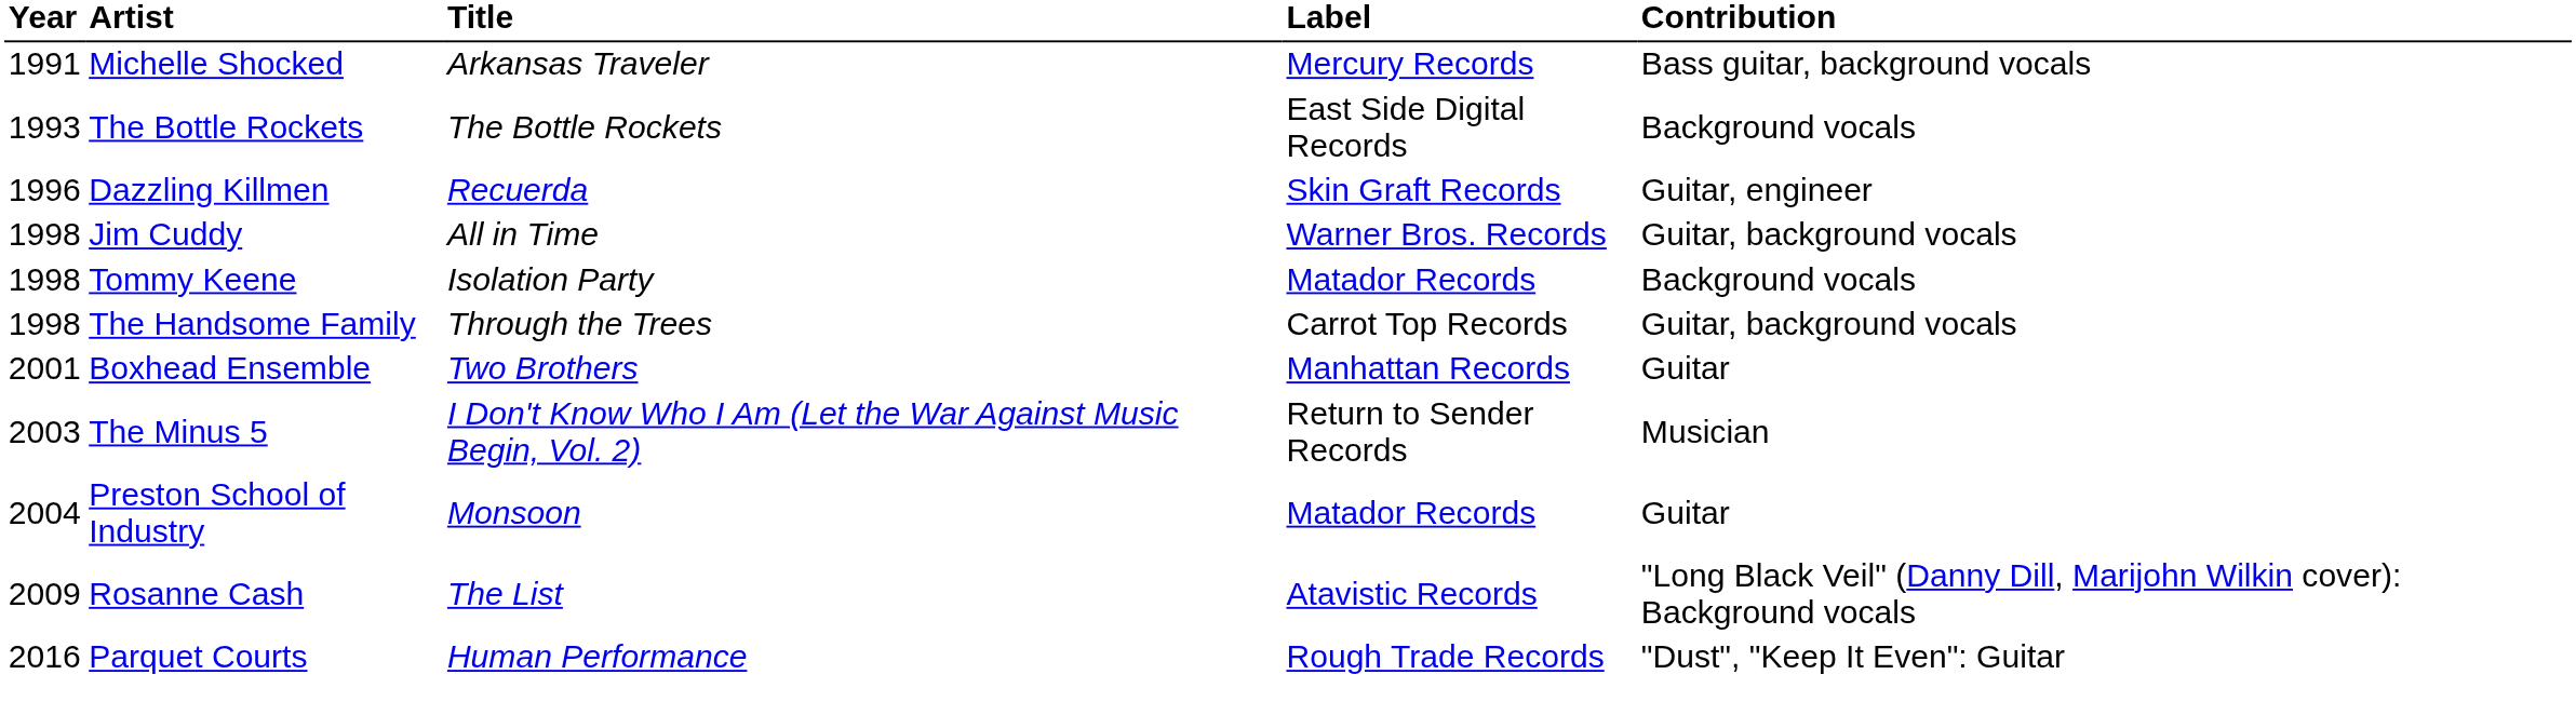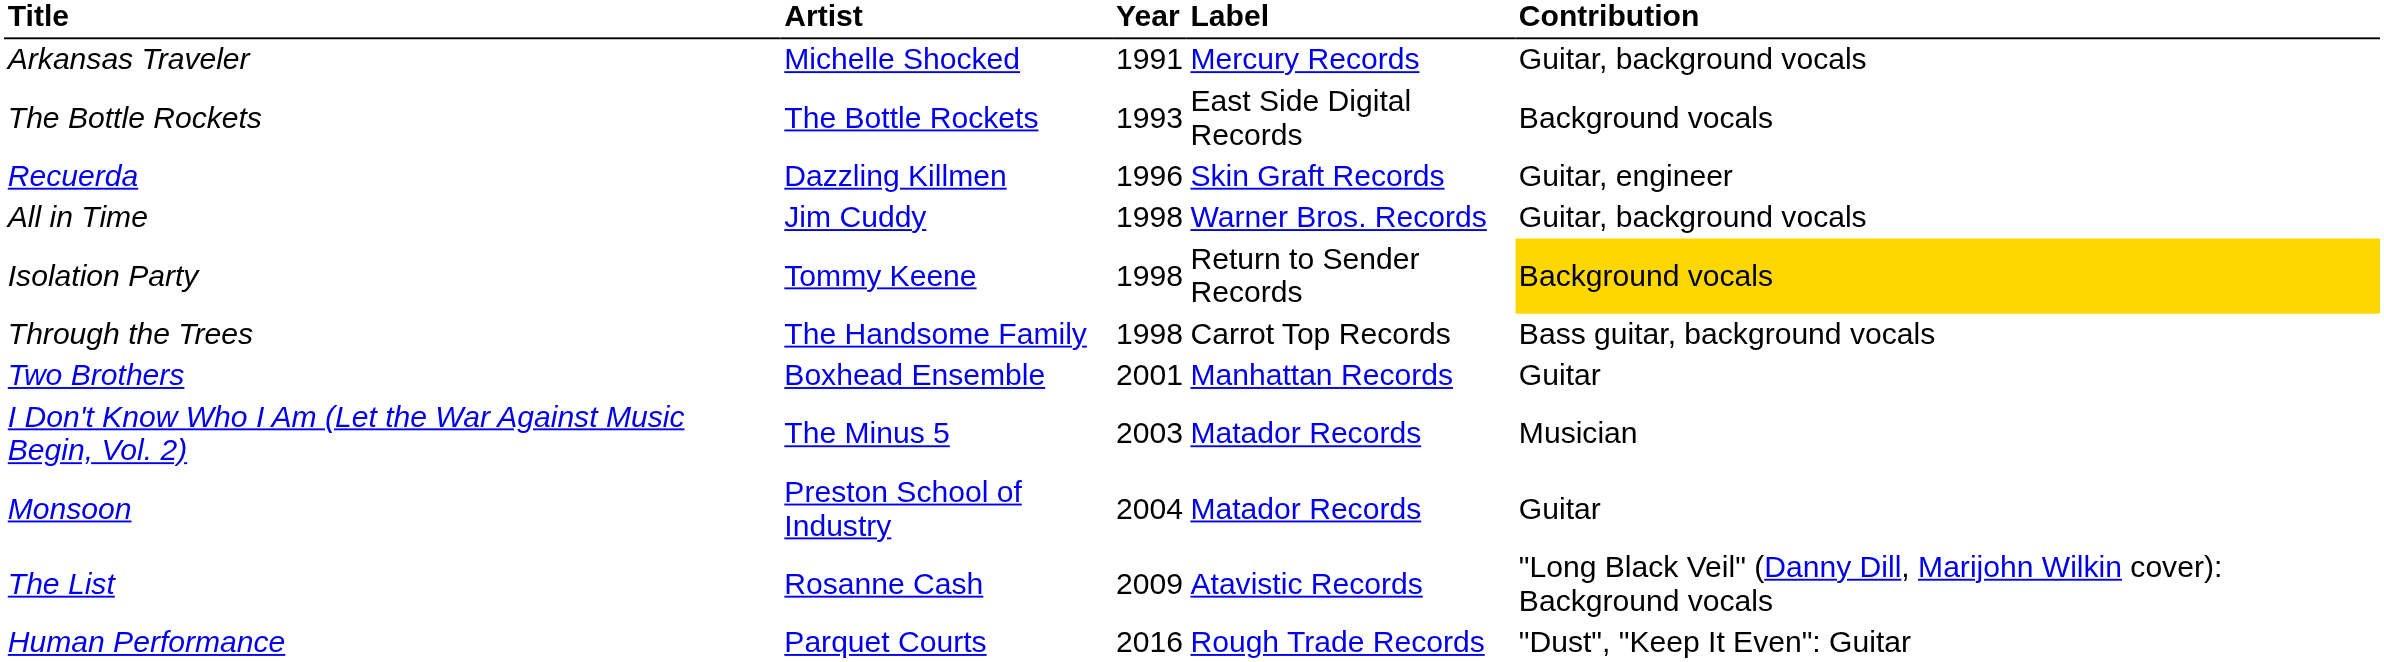 <table border=0 cellpadding=2 style="border-collapse:collapse;">
 <tr style="border-bottom:1px solid black;">
+<th align=left>Title</th>
+<th align=left>Artist</th>
 <th align=left>Year</th>
-<th align=left>Artist</th>
-<th align=left>Title</th>
 <th align=left>Label</th>
 <th align=left>Contribution</th>
 </tr>
 <tr>
+<td><em>Arkansas Traveler</em></td>
+<td><a href='#'>Michelle Shocked</a></td>
 <td>1991</td>
-<td><a href='#'>Michelle Shocked</a></td>
-<td><em>Arkansas Traveler</em></td>
 <td><a href='#'>Mercury Records</a></td>
-<td>Bass guitar, background vocals</td>
+<td>Guitar, background vocals</td>
 </tr>
 <tr>
+<td><em>The Bottle Rockets</em></td>
+<td><a href='#'>The Bottle Rockets</a></td>
 <td>1993</td>
-<td><a href='#'>The Bottle Rockets</a></td>
-<td><em>The Bottle Rockets</em></td>
 <td>East Side Digital Records</td>
 <td>Background vocals</td>
 </tr>
 <tr>
+<td><em><a href='#'>Recuerda</a></em></td>
+<td><a href='#'>Dazzling Killmen</a></td>
 <td>1996</td>
-<td><a href='#'>Dazzling Killmen</a></td>
-<td><em><a href='#'>Recuerda</a></em></td>
 <td><a href='#'>Skin Graft Records</a></td>
 <td>Guitar, engineer</td>
 </tr>
 <tr>
+<td><em>All in Time</em></td>
+<td><a href='#'>Jim Cuddy</a></td>
 <td>1998</td>
-<td><a href='#'>Jim Cuddy</a></td>
-<td><em>All in Time</em></td>
 <td><a href='#'>Warner Bros. Records</a></td>
 <td>Guitar, background vocals</td>
 </tr>
 <tr>
+<td><em>Isolation Party</em></td>
+<td><a href='#'>Tommy Keene</a></td>
 <td>1998</td>
-<td><a href='#'>Tommy Keene</a></td>
-<td><em>Isolation Party</em></td>
-<td><a href='#'>Matador Records</a></td>
-<td>Background vocals</td>
+<td>Return to Sender Records</td>
+<td style="background: gold;">Background vocals</td>
 </tr>
 <tr>
+<td><em>Through the Trees</em></td>
+<td><a href='#'>The Handsome Family</a></td>
 <td>1998</td>
-<td><a href='#'>The Handsome Family</a></td>
-<td><em>Through the Trees</em></td>
 <td>Carrot Top Records</td>
-<td>Guitar, background vocals</td>
+<td>Bass guitar, background vocals</td>
 </tr>
 <tr>
+<td><em><a href='#'>Two Brothers</a></em></td>
+<td><a href='#'>Boxhead Ensemble</a></td>
 <td>2001</td>
-<td><a href='#'>Boxhead Ensemble</a></td>
-<td><em><a href='#'>Two Brothers</a></em></td>
 <td><a href='#'>Manhattan Records</a></td>
 <td>Guitar</td>
 </tr>
 <tr>
+<td><em><a href='#'>I Don't Know Who I Am (Let the War Against Music Begin, Vol. 2)</a></em></td>
+<td><a href='#'>The Minus 5</a></td>
 <td>2003</td>
-<td><a href='#'>The Minus 5</a></td>
-<td><em><a href='#'>I Don't Know Who I Am (Let the War Against Music Begin, Vol. 2)</a></em></td>
-<td>Return to Sender Records</td>
+<td><a href='#'>Matador Records</a></td>
 <td>Musician</td>
 </tr>
 <tr>
+<td><em><a href='#'>Monsoon</a></em></td>
+<td><a href='#'>Preston School of Industry</a></td>
 <td>2004</td>
-<td><a href='#'>Preston School of Industry</a></td>
-<td><em><a href='#'>Monsoon</a></em></td>
 <td><a href='#'>Matador Records</a></td>
 <td>Guitar</td>
 </tr>
 <tr>
+<td><em><a href='#'>The List</a></em></td>
+<td><a href='#'>Rosanne Cash</a></td>
 <td>2009</td>
-<td><a href='#'>Rosanne Cash</a></td>
-<td><em><a href='#'>The List</a></em></td>
 <td><a href='#'>Atavistic Records</a></td>
 <td>"Long Black Veil" (<a href='#'>Danny Dill</a>, <a href='#'>Marijohn Wilkin</a> cover): Background vocals</td>
 </tr>
 <tr>
+<td><em><a href='#'>Human Performance</a></em></td>
+<td><a href='#'>Parquet Courts</a></td>
 <td>2016</td>
-<td><a href='#'>Parquet Courts</a></td>
-<td><em><a href='#'>Human Performance</a></em></td>
 <td><a href='#'>Rough Trade Records</a></td>
 <td>"Dust", "Keep It Even": Guitar</td>
 </tr>
 </table>
